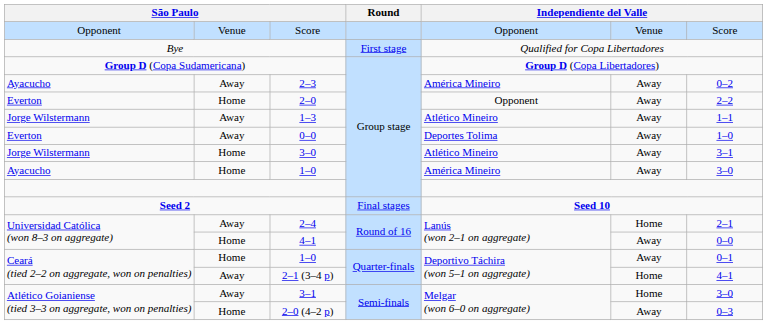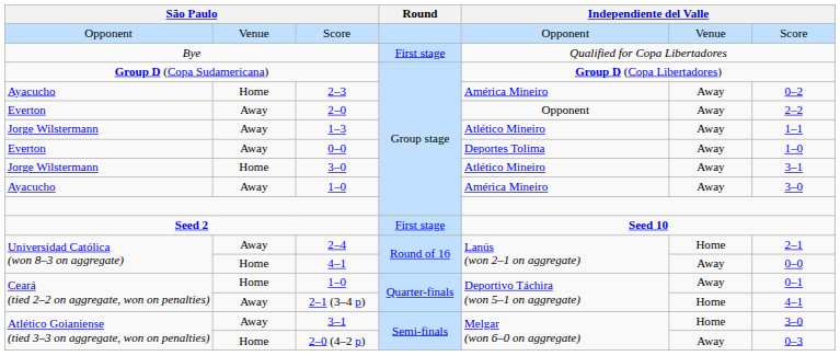 <table class="wikitable" style="text-align: center;">
 <tr>
 <th colspan=3> <a href='#'>São Paulo</a></th>
 <th>Round</th>
 <th colspan=3> <a href='#'>Independiente del Valle</a></th>
 </tr>
 <tr bgcolor=#c1e0ff>
 <td width=25%>Opponent</td>
 <td width=10%>Venue</td>
 <td width=10%>Score</td>
 <td width=10%></td>
 <td width=25%>Opponent</td>
 <td width=10%>Venue</td>
 <td width=10%>Score</td>
 </tr>
 <tr>
 <td colspan=3><em>Bye</em></td>
 <td bgcolor=#c1e0ff><a href='#'>First stage</a></td>
 <td colspan=3><em>Qualified for Copa Libertadores</em></td>
 </tr>
 <tr>
 <td colspan=3><strong><a href='#'>Group D</a></strong> (<a href='#'>Copa Sudamericana</a>)</td>
 <td rowspan=8 bgcolor=#c1e0ff>Group stage</td>
 <td colspan=3><strong><a href='#'>Group D</a></strong> (<a href='#'>Copa Libertadores</a>)</td>
 </tr>
 <tr>
 <td align=left> <a href='#'>Ayacucho</a></td>
-<td>Away</td>
+<td>Home</td>
 <td><a href='#'>2–3</a></td>
 <td align=left> <a href='#'>América Mineiro</a></td>
 <td>Away</td>
 <td><a href='#'>0–2</a></td>
 </tr>
 <tr>
 <td align=left> <a href='#'>Everton</a></td>
-<td>Home</td>
+<td>Away</td>
 <td><a href='#'>2–0</a></td>
 <td width=25%>Opponent</td>
 <td>Away</td>
 <td><a href='#'>2–2</a></td>
 </tr>
 <tr>
 <td align=left> <a href='#'>Jorge Wilstermann</a></td>
 <td>Away</td>
 <td><a href='#'>1–3</a></td>
 <td align=left> <a href='#'>Atlético Mineiro</a></td>
 <td>Away</td>
 <td><a href='#'>1–1</a></td>
 </tr>
 <tr>
 <td align=left> <a href='#'>Everton</a></td>
 <td>Away</td>
 <td><a href='#'>0–0</a></td>
 <td align=left> <a href='#'>Deportes Tolima</a></td>
 <td>Away</td>
 <td><a href='#'>1–0</a></td>
 </tr>
 <tr>
 <td align=left> <a href='#'>Jorge Wilstermann</a></td>
 <td>Home</td>
 <td><a href='#'>3–0</a></td>
 <td align=left> <a href='#'>Atlético Mineiro</a></td>
 <td>Away</td>
 <td><a href='#'>3–1</a></td>
 </tr>
 <tr>
 <td align=left> <a href='#'>Ayacucho</a></td>
-<td>Home</td>
+<td>Away</td>
 <td><a href='#'>1–0</a></td>
 <td align=left> <a href='#'>América Mineiro</a></td>
 <td>Away</td>
 <td><a href='#'>3–0</a></td>
 </tr>
 <tr>
 <td colspan=3 align=center valign=top><br></td>
 <td colspan=3 align=center valign=top><br></td>
 </tr>
 <tr>
 <td colspan=3><strong><a href='#'>Seed 2</a></strong></td>
-<td bgcolor=#c1e0ff><a href='#'>Final stages</a></td>
+<td bgcolor=#c1e0ff><a href='#'>First stage</a></td>
 <td colspan=3><strong><a href='#'>Seed 10</a></strong></td>
 </tr>
 <tr>
 <td rowspan=2 align=left> <a href='#'>Universidad Católica</a><br><em>(won 8–3 on aggregate)</em></td>
 <td>Away</td>
 <td><a href='#'>2–4</a></td>
 <td rowspan=2 bgcolor=#c1e0ff><a href='#'>Round of 16</a></td>
 <td rowspan=2 align=left> <a href='#'>Lanús</a><br><em>(won 2–1 on aggregate)</em></td>
 <td>Home</td>
 <td><a href='#'>2–1</a></td>
 </tr>
 <tr>
 <td>Home</td>
 <td><a href='#'>4–1</a></td>
 <td>Away</td>
 <td><a href='#'>0–0</a></td>
 </tr>
 <tr>
 <td rowspan=2 align=left> <a href='#'>Ceará</a><br><em>(tied 2–2 on aggregate, won on penalties)</em></td>
 <td>Home</td>
 <td><a href='#'>1–0</a></td>
 <td rowspan=2 bgcolor=#c1e0ff><a href='#'>Quarter-finals</a></td>
 <td rowspan=2 align=left> <a href='#'>Deportivo Táchira</a><br><em>(won 5–1 on aggregate)</em></td>
 <td>Away</td>
 <td><a href='#'>0–1</a></td>
 </tr>
 <tr>
 <td>Away</td>
 <td><a href='#'>2–1</a> (3–4 <a href='#'>p</a>)</td>
 <td>Home</td>
 <td><a href='#'>4–1</a></td>
 </tr>
 <tr>
 <td rowspan=2 align=left> <a href='#'>Atlético Goianiense</a><br><em>(tied 3–3 on aggregate, won on penalties)</em></td>
 <td>Away</td>
 <td><a href='#'>3–1</a></td>
 <td rowspan=2 bgcolor=#c1e0ff><a href='#'>Semi-finals</a></td>
 <td rowspan=2 align=left> <a href='#'>Melgar</a><br><em>(won 6–0 on aggregate)</em></td>
 <td>Home</td>
 <td><a href='#'>3–0</a></td>
 </tr>
 <tr>
 <td>Home</td>
 <td><a href='#'>2–0</a> (4–2 <a href='#'>p</a>)</td>
 <td>Away</td>
 <td><a href='#'>0–3</a></td>
 </tr>
 </table>
